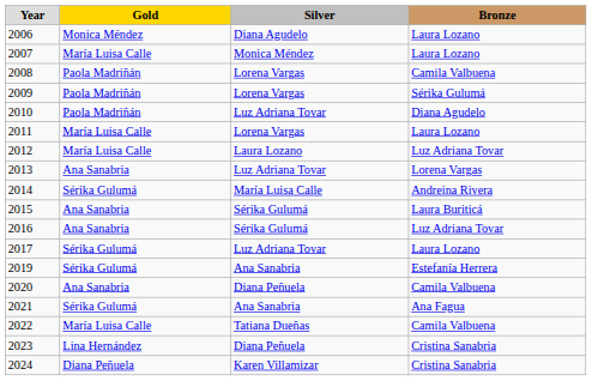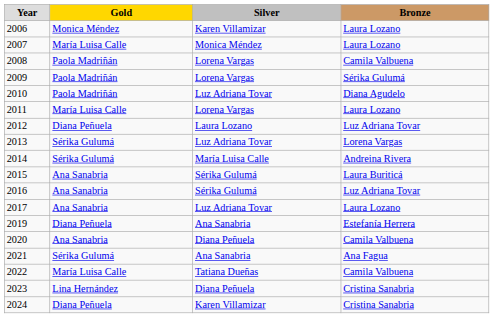 <table class="wikitable" style="width: 60%; text-align:left;">
 <tr>
 <td style="background:#DDDDDD; font-weight:bold; text-align:center;">Year</td>
 <td style="background:gold; font-weight:bold; text-align:center;">Gold</td>
 <td style="background:silver; font-weight:bold; text-align:center;">Silver</td>
 <td style="background:#cc9966; font-weight:bold; text-align:center;">Bronze</td>
 </tr>
 <tr>
 <td>2006</td>
 <td><a href='#'>Monica Méndez</a></td>
-<td><a href='#'>Diana Agudelo</a></td>
+<td><a href='#'>Karen Villamizar</a></td>
 <td><a href='#'>Laura Lozano</a></td>
 </tr>
 <tr>
 <td>2007</td>
 <td><a href='#'>María Luisa Calle</a></td>
 <td><a href='#'>Monica Méndez</a></td>
 <td><a href='#'>Laura Lozano</a></td>
 </tr>
 <tr>
 <td>2008</td>
 <td><a href='#'>Paola Madriñán</a></td>
 <td><a href='#'>Lorena Vargas</a></td>
 <td><a href='#'>Camila Valbuena</a></td>
 </tr>
 <tr>
 <td>2009</td>
 <td><a href='#'>Paola Madriñán</a></td>
 <td><a href='#'>Lorena Vargas</a></td>
 <td><a href='#'>Sérika Gulumá</a></td>
 </tr>
 <tr>
 <td>2010</td>
 <td><a href='#'>Paola Madriñán</a></td>
 <td><a href='#'>Luz Adriana Tovar</a></td>
 <td><a href='#'>Diana Agudelo</a></td>
 </tr>
 <tr>
 <td>2011</td>
 <td><a href='#'>María Luisa Calle</a></td>
 <td><a href='#'>Lorena Vargas</a></td>
 <td><a href='#'>Laura Lozano</a></td>
 </tr>
 <tr>
 <td>2012</td>
-<td><a href='#'>María Luisa Calle</a></td>
+<td><a href='#'>Diana Peñuela</a></td>
 <td><a href='#'>Laura Lozano</a></td>
 <td><a href='#'>Luz Adriana Tovar</a></td>
 </tr>
 <tr>
 <td>2013</td>
-<td><a href='#'>Ana Sanabria</a></td>
+<td><a href='#'>Sérika Gulumá</a></td>
 <td><a href='#'>Luz Adriana Tovar</a></td>
 <td><a href='#'>Lorena Vargas</a></td>
 </tr>
 <tr>
 <td>2014</td>
 <td><a href='#'>Sérika Gulumá</a></td>
 <td><a href='#'>María Luisa Calle</a></td>
 <td><a href='#'>Andreina Rivera</a></td>
 </tr>
 <tr>
 <td>2015</td>
 <td><a href='#'>Ana Sanabria</a></td>
 <td><a href='#'>Sérika Gulumá</a></td>
 <td><a href='#'>Laura Buriticá</a></td>
 </tr>
 <tr>
 <td>2016</td>
 <td><a href='#'>Ana Sanabria</a></td>
 <td><a href='#'>Sérika Gulumá</a></td>
 <td><a href='#'>Luz Adriana Tovar</a></td>
 </tr>
 <tr>
 <td>2017</td>
-<td><a href='#'>Sérika Gulumá</a></td>
+<td><a href='#'>Ana Sanabria</a></td>
 <td><a href='#'>Luz Adriana Tovar</a></td>
 <td><a href='#'>Laura Lozano</a></td>
 </tr>
 <tr>
 <td>2019</td>
-<td><a href='#'>Sérika Gulumá</a></td>
+<td><a href='#'>Diana Peñuela</a></td>
 <td><a href='#'>Ana Sanabria</a></td>
 <td><a href='#'>Estefanía Herrera</a></td>
 </tr>
 <tr>
 <td>2020</td>
 <td><a href='#'>Ana Sanabria</a></td>
 <td><a href='#'>Diana Peñuela</a></td>
 <td><a href='#'>Camila Valbuena</a></td>
 </tr>
 <tr>
 <td>2021</td>
 <td><a href='#'>Sérika Gulumá</a></td>
 <td><a href='#'>Ana Sanabria</a></td>
 <td><a href='#'>Ana Fagua</a></td>
 </tr>
 <tr>
 <td>2022</td>
 <td><a href='#'>María Luisa Calle</a></td>
 <td><a href='#'>Tatiana Dueñas</a></td>
 <td><a href='#'>Camila Valbuena</a></td>
 </tr>
 <tr>
 <td>2023</td>
 <td><a href='#'>Lina Hernández</a></td>
 <td><a href='#'>Diana Peñuela</a></td>
 <td><a href='#'>Cristina Sanabria</a></td>
 </tr>
 <tr>
 <td>2024</td>
 <td><a href='#'>Diana Peñuela</a></td>
 <td><a href='#'>Karen Villamizar</a></td>
 <td><a href='#'>Cristina Sanabria</a></td>
 </tr>
 </table>
